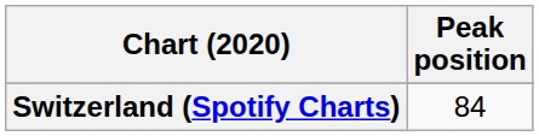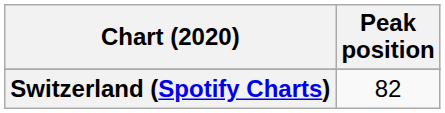 <table class="wikitable sortable plainrowheaders" style="text-align:center">
 <tr>
 <th scope="col">Chart (2020)</th>
 <th scope="col">Peak<br>position</th>
 </tr>
 <tr>
 </tr>
 <tr>
 <th scope="row">Switzerland (<a href='#'>Spotify Charts</a>)</th>
-<td>84</td>
+<td>82</td>
 </tr>
 </table>
